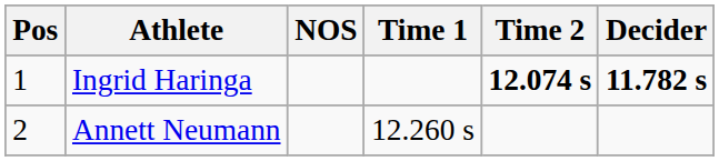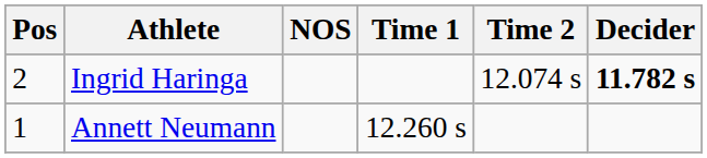 <table class="wikitable" style="font-size:95%;">
 <tr>
 <th>Pos</th>
 <th>Athlete</th>
 <th>NOS</th>
 <th>Time 1</th>
 <th>Time 2</th>
 <th>Decider</th>
 </tr>
 <tr>
-<td>1</td>
+<td>2</td>
 <td><a href='#'>Ingrid Haringa</a></td>
 <td></td>
 <td></td>
-<td><strong>12.074 s</strong></td>
+<td>12.074 s</td>
 <td><strong>11.782 s</strong></td>
 </tr>
 <tr>
-<td>2</td>
+<td>1</td>
 <td><a href='#'>Annett Neumann</a></td>
 <td></td>
 <td>12.260 s</td>
 <td></td>
 <td></td>
 </tr>
 </table>
